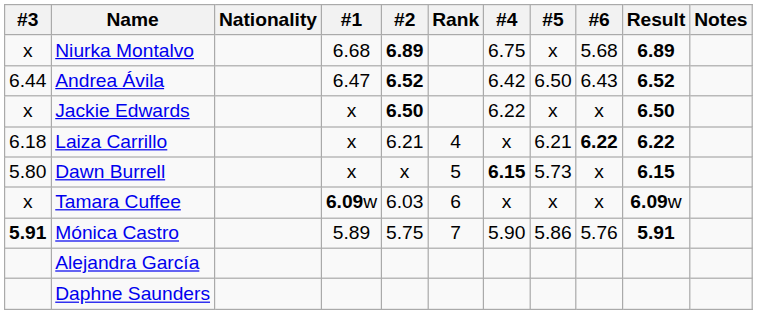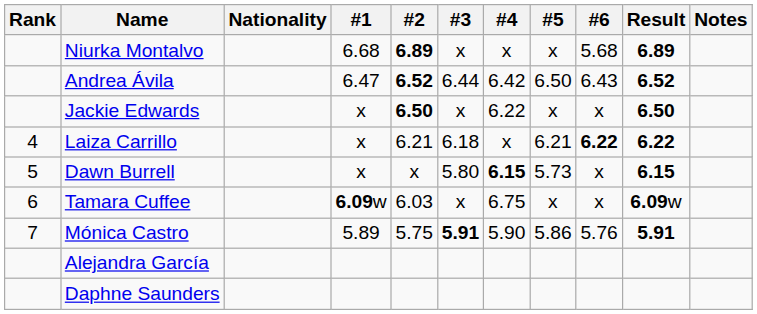 <table class="wikitable sortable" style="text-align:center">
 <tr>
-<th>#3</th>
+<th>Rank</th>
 <th>Name</th>
 <th>Nationality</th>
 <th>#1</th>
 <th>#2</th>
-<th>Rank</th>
+<th>#3</th>
 <th>#4</th>
 <th>#5</th>
 <th>#6</th>
 <th>Result</th>
 <th>Notes</th>
 </tr>
 <tr>
-<td>x</td>
+<td></td>
 <td align=left><a href='#'>Niurka Montalvo</a></td>
 <td align=left></td>
 <td>6.68</td>
 <td><strong>6.89</strong></td>
-<td></td>
-<td>6.75</td>
+<td>x</td>
+<td>x</td>
 <td>x</td>
 <td>5.68</td>
 <td><strong>6.89</strong></td>
 <td></td>
 </tr>
 <tr>
-<td>6.44</td>
+<td></td>
 <td align=left><a href='#'>Andrea Ávila</a></td>
 <td align=left></td>
 <td>6.47</td>
 <td><strong>6.52</strong></td>
-<td></td>
+<td>6.44</td>
 <td>6.42</td>
 <td>6.50</td>
 <td>6.43</td>
 <td><strong>6.52</strong></td>
 <td></td>
 </tr>
 <tr>
-<td>x</td>
+<td></td>
 <td align=left><a href='#'>Jackie Edwards</a></td>
 <td align=left></td>
 <td>x</td>
 <td><strong>6.50</strong></td>
-<td></td>
+<td>x</td>
 <td>6.22</td>
 <td>x</td>
 <td>x</td>
 <td><strong>6.50</strong></td>
 <td></td>
 </tr>
 <tr>
-<td>6.18</td>
+<td>4</td>
 <td align=left><a href='#'>Laiza Carrillo</a></td>
 <td align=left></td>
 <td>x</td>
 <td>6.21</td>
-<td>4</td>
+<td>6.18</td>
 <td>x</td>
 <td>6.21</td>
 <td><strong>6.22</strong></td>
 <td><strong>6.22</strong></td>
 <td></td>
 </tr>
 <tr>
-<td>5.80</td>
+<td>5</td>
 <td align=left><a href='#'>Dawn Burrell</a></td>
 <td align=left></td>
 <td>x</td>
 <td>x</td>
-<td>5</td>
+<td>5.80</td>
 <td><strong>6.15</strong></td>
 <td>5.73</td>
 <td>x</td>
 <td><strong>6.15</strong></td>
 <td></td>
 </tr>
 <tr>
-<td>x</td>
+<td>6</td>
 <td align=left><a href='#'>Tamara Cuffee</a></td>
 <td align=left></td>
 <td><strong>6.09</strong>w</td>
 <td>6.03</td>
-<td>6</td>
 <td>x</td>
+<td>6.75</td>
 <td>x</td>
 <td>x</td>
 <td><strong>6.09</strong>w</td>
 <td></td>
 </tr>
 <tr>
-<td><strong>5.91</strong></td>
+<td>7</td>
 <td align=left><a href='#'>Mónica Castro</a></td>
 <td align=left></td>
 <td>5.89</td>
 <td>5.75</td>
-<td>7</td>
+<td><strong>5.91</strong></td>
 <td>5.90</td>
 <td>5.86</td>
 <td>5.76</td>
 <td><strong>5.91</strong></td>
 <td></td>
 </tr>
 <tr>
 <td></td>
 <td align=left><a href='#'>Alejandra García</a></td>
 <td align=left></td>
 <td></td>
 <td></td>
 <td></td>
 <td></td>
 <td></td>
 <td></td>
 <td><strong></strong></td>
 <td></td>
 </tr>
 <tr>
 <td></td>
 <td align=left><a href='#'>Daphne Saunders</a></td>
 <td align=left></td>
 <td></td>
 <td></td>
 <td></td>
 <td></td>
 <td></td>
 <td></td>
 <td><strong></strong></td>
 <td></td>
 </tr>
 </table>
